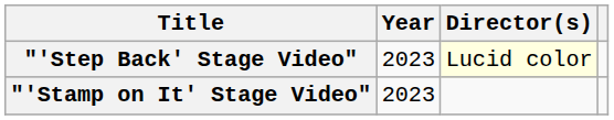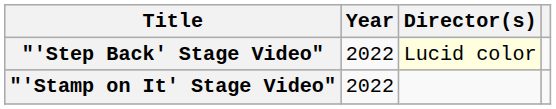 <table class="wikitable plainrowheaders" style="text-align:center">
 <tr>
 <th scope="col">Title</th>
 <th scope="col">Year</th>
 <th scope="col">Director(s)</th>
 <th scope="col"></th>
 </tr>
 <tr>
 <th scope="row">"'Step Back' Stage Video"</th>
-<td>2023</td>
+<td>2022</td>
 <td style="background: lightyellow; text-align:left">Lucid color</td>
 <td></td>
 </tr>
 <tr>
 <th scope="row">"'Stamp on It' Stage Video"</th>
-<td>2023</td>
+<td>2022</td>
 <td></td>
 <td></td>
 </tr>
 </table>
